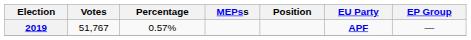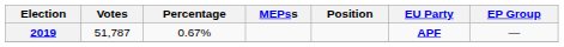 <table class=wikitable style="text-align: right;" width=60%>
 <tr>
 <th>Election</th>
 <th>Votes</th>
 <th>Percentage</th>
 <th><a href='#'>MEPs</a>s</th>
 <th>Position</th>
 <th><a href='#'>EU Party</a></th>
 <th><a href='#'>EP Group</a></th>
 </tr>
 <tr style="text-align:center;">
 <th><a href='#'>2019</a></th>
-<td>51,767</td>
-<td>0.57%</td>
+<td>51,787</td>
+<td>0.67%</td>
 <td></td>
 <td></td>
 <td><strong><a href='#'>APF</a></strong></td>
 <td>—</td>
 </tr>
 <tr>
 </tr>
 </table>
